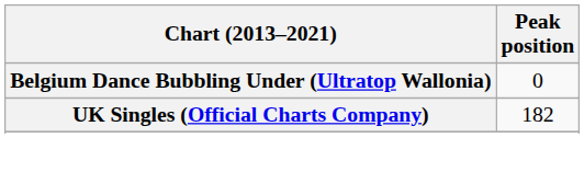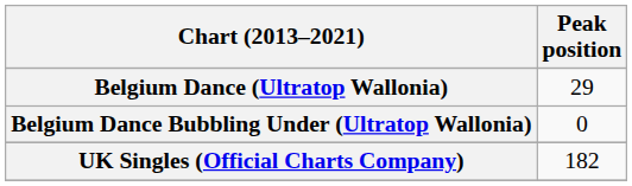 <table class="wikitable sortable plainrowheaders">
 <tr>
 <th scope="col">Chart (2013–2021)</th>
 <th scope="col">Peak<br>position</th>
 </tr>
 <tr>
+</tr>
+<tr>
+<th scope="row">Belgium Dance (<a href='#'>Ultratop</a> Wallonia)</th>
+<td align=center>29</td>
 </tr>
 <tr>
 <th scope="row">Belgium Dance Bubbling Under (<a href='#'>Ultratop</a> Wallonia)</th>
 <td align=center>0</td>
 </tr>
 <tr>
 </tr>
 <tr>
 <th scope="row">UK Singles (<a href='#'>Official Charts Company</a>)</th>
 <td align="center">182</td>
 </tr>
 <tr>
 </tr>
 <tr>
 </tr>
 </table>
